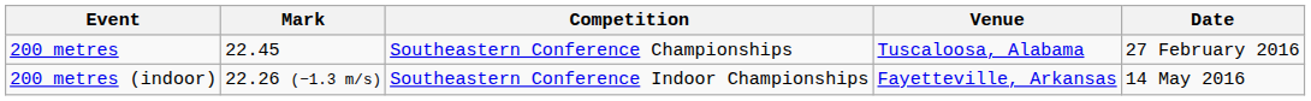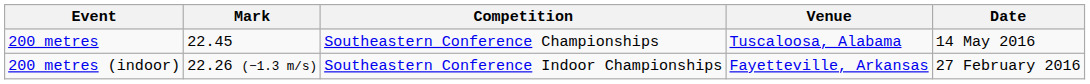 <table class=wikitable>
 <tr>
 <th>Event</th>
 <th>Mark</th>
 <th>Competition</th>
 <th>Venue</th>
 <th>Date</th>
 </tr>
 <tr>
 <td><a href='#'>200 metres</a></td>
 <td>22.45</td>
 <td><a href='#'>Southeastern Conference</a> Championships</td>
 <td><a href='#'>Tuscaloosa, Alabama</a></td>
-<td>27 February 2016</td>
+<td>14 May 2016</td>
 </tr>
 <tr>
 <td><a href='#'>200 metres</a> (indoor)</td>
 <td>22.26 <small>(−1.3 m/s)</small></td>
 <td><a href='#'>Southeastern Conference</a> Indoor Championships</td>
 <td><a href='#'>Fayetteville, Arkansas</a></td>
-<td>14 May 2016</td>
+<td>27 February 2016</td>
 </tr>
 </table>
